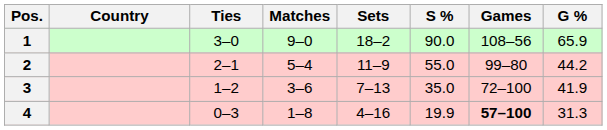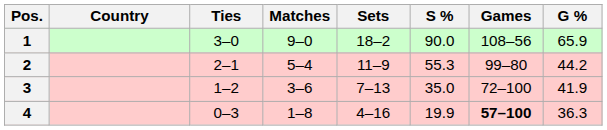 <table class="wikitable nowrap" style=text-align:center>
 <tr>
 <th width=40>Pos.</th>
 <th width=140>Country</th>
 <th width=70>Ties</th>
 <th width=70>Matches</th>
 <th width=70>Sets</th>
 <th width=55>S %</th>
 <th width=70>Games</th>
 <th width=55>G %</th>
 </tr>
 <tr style="background: #CCFFCC;">
 <th>1</th>
 <td align=left></td>
 <td>3–0</td>
 <td>9–0</td>
 <td>18–2</td>
 <td>90.0</td>
 <td>108–56</td>
 <td>65.9</td>
 </tr>
 <tr style="background: #FFCCCC;">
 <th>2</th>
 <td align=left></td>
 <td>2–1</td>
 <td>5–4</td>
 <td>11–9</td>
-<td>55.0</td>
+<td>55.3</td>
 <td>99–80</td>
 <td>44.2</td>
 </tr>
 <tr style="background: #FFCCCC;">
 <th>3</th>
 <td align=left></td>
 <td>1–2</td>
 <td>3–6</td>
 <td>7–13</td>
 <td>35.0</td>
 <td>72–100</td>
 <td>41.9</td>
 </tr>
 <tr style="background: #FFCCCC;">
 <th>4</th>
 <td align=left></td>
 <td>0–3</td>
 <td>1–8</td>
 <td>4–16</td>
 <td>19.9</td>
 <td><strong>57–100</strong></td>
-<td>31.3</td>
+<td>36.3</td>
 </tr>
 </table>
